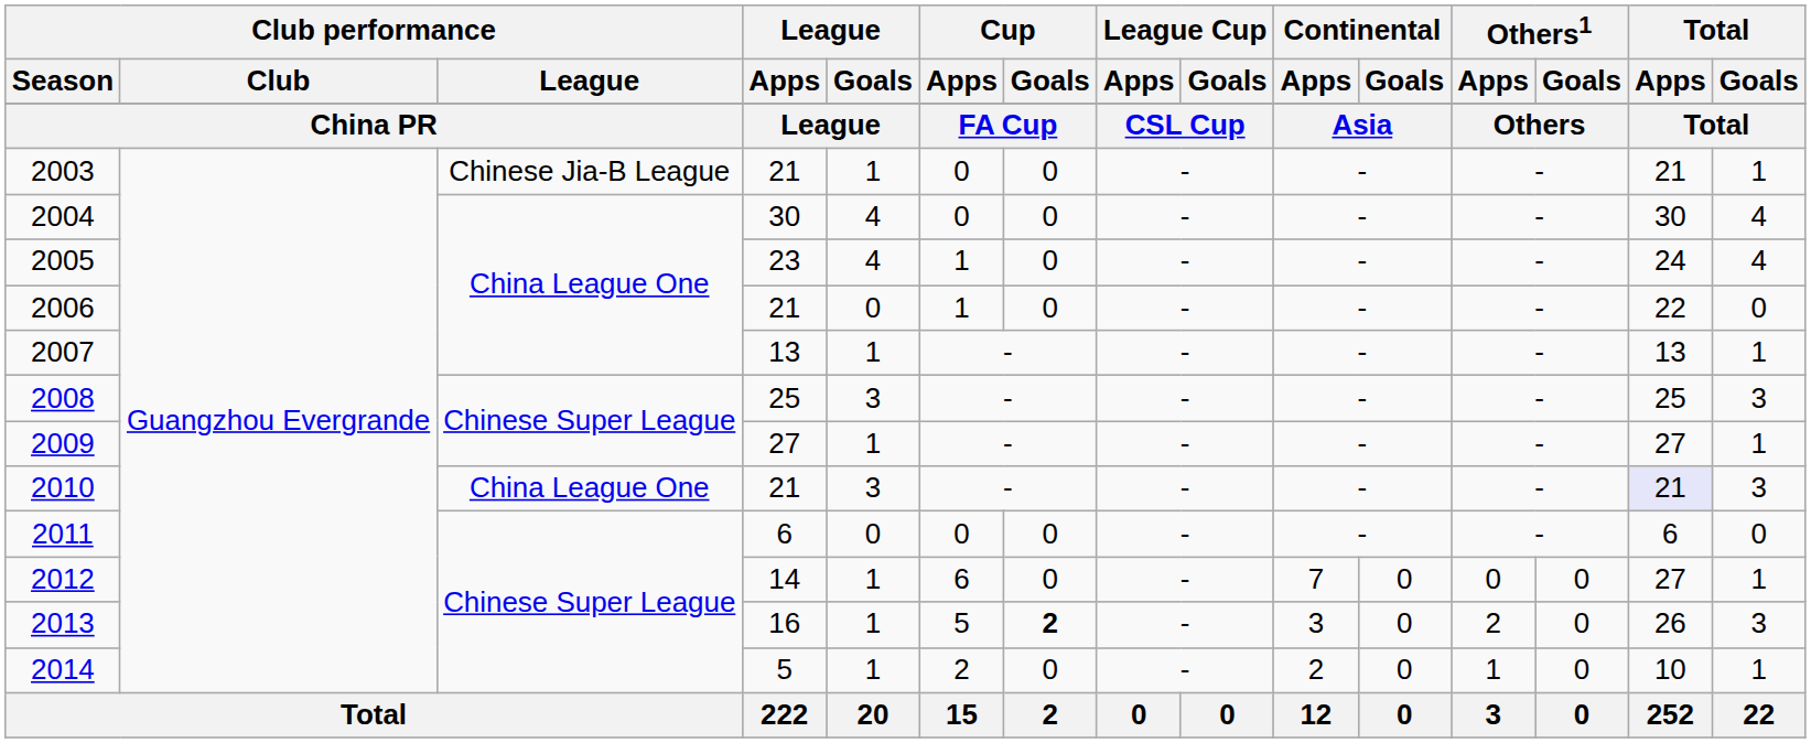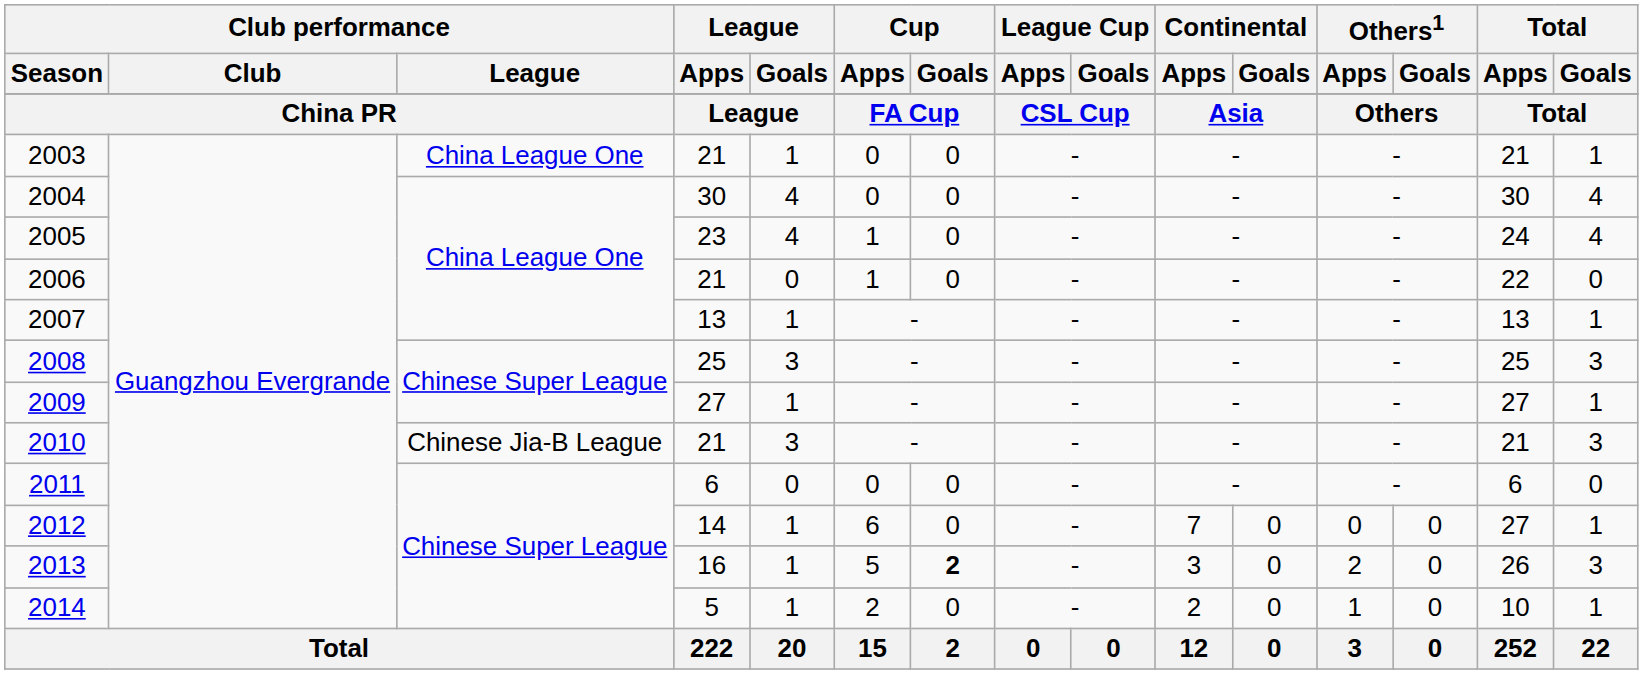 <table class="wikitable" style="text-align:center">
 <tr>
 <th colspan=3>Club performance</th>
 <th colspan=2>League</th>
 <th colspan=2>Cup</th>
 <th colspan=2>League Cup</th>
 <th colspan=2>Continental</th>
 <th colspan=2>Others<sup>1</sup></th>
 <th colspan=2>Total</th>
 </tr>
 <tr>
 <th>Season</th>
 <th>Club</th>
 <th>League</th>
 <th>Apps</th>
 <th>Goals</th>
 <th>Apps</th>
 <th>Goals</th>
 <th>Apps</th>
 <th>Goals</th>
 <th>Apps</th>
 <th>Goals</th>
 <th>Apps</th>
 <th>Goals</th>
 <th>Apps</th>
 <th>Goals</th>
 </tr>
 <tr>
 </tr>
 <tr>
 <th colspan=3>China PR</th>
 <th colspan=2>League</th>
 <th colspan=2><a href='#'>FA Cup</a></th>
 <th colspan=2><a href='#'>CSL Cup</a></th>
 <th colspan=2><a href='#'>Asia</a></th>
 <th colspan=2>Others</th>
 <th colspan=2>Total</th>
 </tr>
 <tr>
 <td>2003</td>
 <td rowspan="12"><a href='#'>Guangzhou Evergrande</a></td>
-<td>Chinese Jia-B League</td>
+<td><a href='#'>China League One</a></td>
 <td>21</td>
 <td>1</td>
 <td>0</td>
 <td>0</td>
 <td colspan="2">-</td>
 <td colspan="2">-</td>
 <td colspan="2">-</td>
 <td>21</td>
 <td>1</td>
 </tr>
 <tr>
 <td>2004</td>
 <td rowspan="4"><a href='#'>China League One</a></td>
 <td>30</td>
 <td>4</td>
 <td>0</td>
 <td>0</td>
 <td colspan="2">-</td>
 <td colspan="2">-</td>
 <td colspan="2">-</td>
 <td>30</td>
 <td>4</td>
 </tr>
 <tr>
 <td>2005</td>
 <td>23</td>
 <td>4</td>
 <td>1</td>
 <td>0</td>
 <td colspan="2">-</td>
 <td colspan="2">-</td>
 <td colspan="2">-</td>
 <td>24</td>
 <td>4</td>
 </tr>
 <tr>
 <td>2006</td>
 <td>21</td>
 <td>0</td>
 <td>1</td>
 <td>0</td>
 <td colspan="2">-</td>
 <td colspan="2">-</td>
 <td colspan="2">-</td>
 <td>22</td>
 <td>0</td>
 </tr>
 <tr>
 <td>2007</td>
 <td>13</td>
 <td>1</td>
 <td colspan="2">-</td>
 <td colspan="2">-</td>
 <td colspan="2">-</td>
 <td colspan="2">-</td>
 <td>13</td>
 <td>1</td>
 </tr>
 <tr>
 <td><a href='#'>2008</a></td>
 <td rowspan="2"><a href='#'>Chinese Super League</a></td>
 <td>25</td>
 <td>3</td>
 <td colspan="2">-</td>
 <td colspan="2">-</td>
 <td colspan="2">-</td>
 <td colspan="2">-</td>
 <td>25</td>
 <td>3</td>
 </tr>
 <tr>
 <td><a href='#'>2009</a></td>
 <td>27</td>
 <td>1</td>
 <td colspan="2">-</td>
 <td colspan="2">-</td>
 <td colspan="2">-</td>
 <td colspan="2">-</td>
 <td>27</td>
 <td>1</td>
 </tr>
 <tr>
 <td><a href='#'>2010</a></td>
-<td><a href='#'>China League One</a></td>
+<td>Chinese Jia-B League</td>
 <td>21</td>
 <td>3</td>
 <td colspan="2">-</td>
 <td colspan="2">-</td>
 <td colspan="2">-</td>
 <td colspan="2">-</td>
-<td style="background: lavender;">21</td>
+<td>21</td>
 <td>3</td>
 </tr>
 <tr>
 <td><a href='#'>2011</a></td>
 <td rowspan="4"><a href='#'>Chinese Super League</a></td>
 <td>6</td>
 <td>0</td>
 <td>0</td>
 <td>0</td>
 <td colspan="2">-</td>
 <td colspan="2">-</td>
 <td colspan="2">-</td>
 <td>6</td>
 <td>0</td>
 </tr>
 <tr>
 <td><a href='#'>2012</a></td>
 <td>14</td>
 <td>1</td>
 <td>6</td>
 <td>0</td>
 <td colspan="2">-</td>
 <td>7</td>
 <td>0</td>
 <td>0</td>
 <td>0</td>
 <td>27</td>
 <td>1</td>
 </tr>
 <tr>
 <td><a href='#'>2013</a></td>
 <td>16</td>
 <td>1</td>
 <td>5</td>
 <td><strong>2</strong></td>
 <td colspan="2">-</td>
 <td>3</td>
 <td>0</td>
 <td>2</td>
 <td>0</td>
 <td>26</td>
 <td>3</td>
 </tr>
 <tr>
 <td><a href='#'>2014</a></td>
 <td>5</td>
 <td>1</td>
 <td>2</td>
 <td>0</td>
 <td colspan="2">-</td>
 <td>2</td>
 <td>0</td>
 <td>1</td>
 <td>0</td>
 <td>10</td>
 <td>1</td>
 </tr>
 <tr>
 <th colspan=3>Total</th>
 <th>222</th>
 <th>20</th>
 <th>15</th>
 <th>2</th>
 <th>0</th>
 <th>0</th>
 <th>12</th>
 <th>0</th>
 <th>3</th>
 <th>0</th>
 <th>252</th>
 <th>22</th>
 </tr>
 </table>
